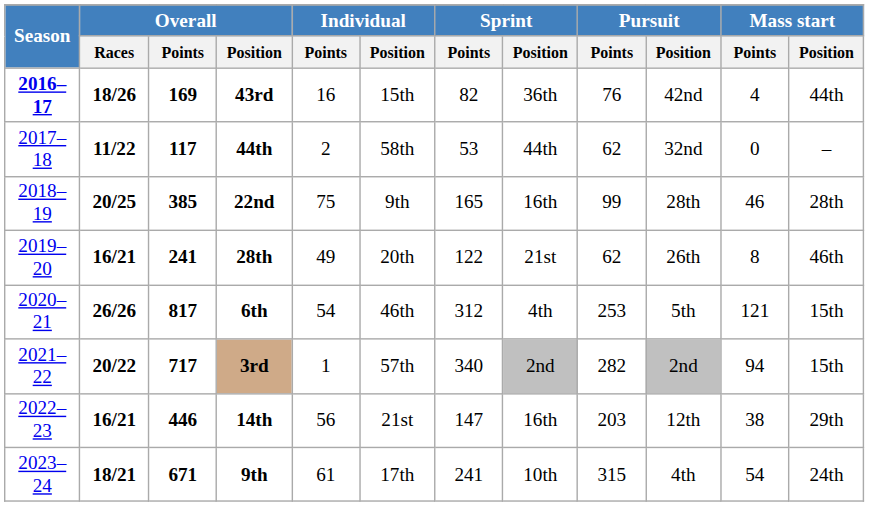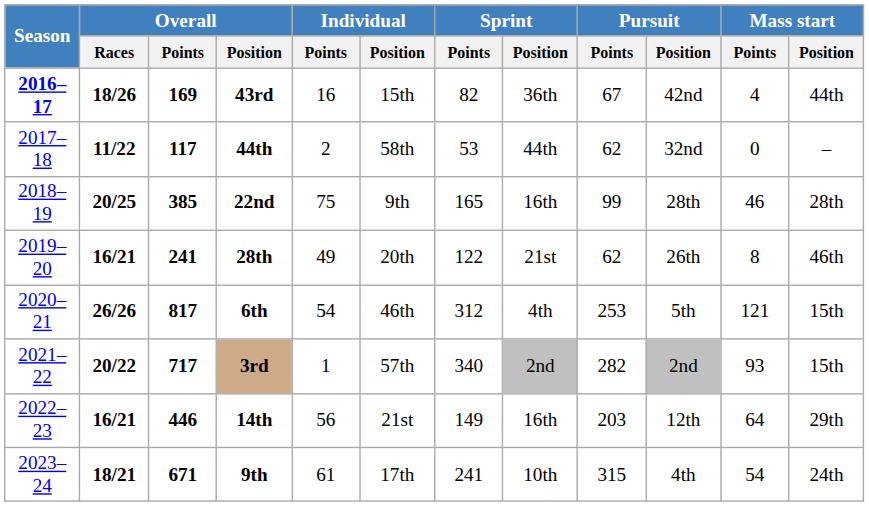 <table class="wikitable" style="font-size:85%; text-align:center; border:grey solid 1px; border-collapse:collapse; background:#ffffff;">
 <tr class="hintergrundfarbe5">
 </tr>
 <tr style="background:#efefef;">
 <th style="background-color:#4180be; color:white; width:40px;" rowspan="2"> Season </th>
 <th colspan="3" style="background-color:#4180be; color:white; width:115px;">Overall</th>
 <th colspan="2" style="background-color:#4180be; color:white; width:115px;">Individual</th>
 <th colspan="2" style="background-color:#4180be; color:white; width:115px;">Sprint</th>
 <th colspan="2" style="background-color:#4180be; color:white; width:115px;">Pursuit</th>
 <th colspan="2" style="background-color:#4180be; color:white; width:115px;">Mass start</th>
 </tr>
 <tr class="hintergrundfarbe5">
 <th style="width:55px;"><small>Races</small></th>
 <th style="width:55px;"><small>Points</small></th>
 <th style="width:55px;"><small>Position</small></th>
 <th style="width:55px;"><small>Points</small></th>
 <th style="width:55px;"><small>Position</small></th>
 <th style="width:55px;"><small>Points</small></th>
 <th style="width:55px;"><small>Position</small></th>
 <th style="width:55px;"><small>Points</small></th>
 <th style="width:55px;"><small>Position</small></th>
 <th style="width:55px;"><small>Points</small></th>
 <th style="width:55px;"><small>Position</small></th>
 </tr>
 <tr>
 <td><strong><a href='#'>2016–17</a></strong></td>
 <td><strong>18/26</strong></td>
 <td><strong>169</strong></td>
 <td><strong>43rd</strong></td>
 <td>16</td>
 <td>15th</td>
 <td>82</td>
 <td>36th</td>
-<td>76</td>
+<td>67</td>
 <td>42nd</td>
 <td>4</td>
 <td>44th</td>
 </tr>
 <tr>
 <td><a href='#'>2017–18</a></td>
 <td><strong>11/22</strong></td>
 <td><strong>117</strong></td>
 <td><strong>44th</strong></td>
 <td>2</td>
 <td>58th</td>
 <td>53</td>
 <td>44th</td>
 <td>62</td>
 <td>32nd</td>
 <td>0</td>
 <td>–</td>
 </tr>
 <tr>
 <td><a href='#'>2018–19</a></td>
 <td><strong>20/25</strong></td>
 <td><strong>385</strong></td>
 <td><strong>22nd</strong></td>
 <td>75</td>
 <td>9th</td>
 <td>165</td>
 <td>16th</td>
 <td>99</td>
 <td>28th</td>
 <td>46</td>
 <td>28th</td>
 </tr>
 <tr>
 <td><a href='#'>2019–20</a></td>
 <td><strong>16/21</strong></td>
 <td><strong>241</strong></td>
 <td><strong>28th</strong></td>
 <td>49</td>
 <td>20th</td>
 <td>122</td>
 <td>21st</td>
 <td>62</td>
 <td>26th</td>
 <td>8</td>
 <td>46th</td>
 </tr>
 <tr>
 <td><a href='#'>2020–21</a></td>
 <td><strong>26/26</strong></td>
 <td><strong>817</strong></td>
 <td><strong>6th</strong></td>
 <td>54</td>
 <td>46th</td>
 <td>312</td>
 <td>4th</td>
 <td>253</td>
 <td>5th</td>
 <td>121</td>
 <td>15th</td>
 </tr>
 <tr>
 <td><a href='#'>2021–22</a></td>
 <td><strong>20/22</strong></td>
 <td><strong>717</strong></td>
 <td style="background:#cfaa88;"><strong>3rd</strong></td>
 <td>1</td>
 <td>57th</td>
 <td>340</td>
 <td style="background:silver;">2nd</td>
 <td>282</td>
 <td style="background:silver;">2nd</td>
-<td>94</td>
+<td>93</td>
 <td>15th</td>
 </tr>
 <tr>
 <td><a href='#'>2022–23</a></td>
 <td><strong>16/21</strong></td>
 <td><strong>446</strong></td>
 <td><strong>14th</strong></td>
 <td>56</td>
 <td>21st</td>
-<td>147</td>
+<td>149</td>
 <td>16th</td>
 <td>203</td>
 <td>12th</td>
-<td>38</td>
+<td>64</td>
 <td>29th</td>
 </tr>
 <tr>
 <td><a href='#'>2023–24</a></td>
 <td><strong>18/21</strong></td>
 <td><strong>671</strong></td>
 <td><strong>9th</strong></td>
 <td>61</td>
 <td>17th</td>
 <td>241</td>
 <td>10th</td>
 <td>315</td>
 <td>4th</td>
 <td>54</td>
 <td>24th</td>
 </tr>
 </table>
